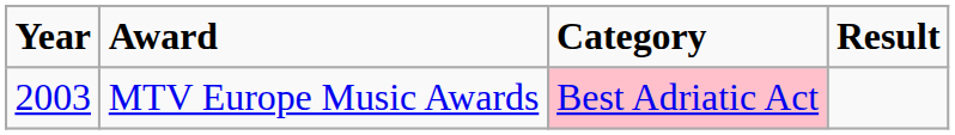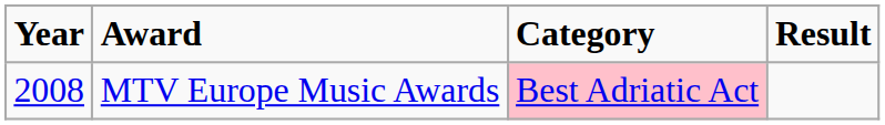 <table class="sortable wikitable" style="font-size:97%;">
 <tr>
 <td><strong>Year</strong></td>
 <td><strong>Award</strong></td>
 <td><strong>Category</strong></td>
 <td><strong>Result</strong></td>
 </tr>
 <tr>
-<td><a href='#'>2003</a></td>
+<td><a href='#'>2008</a></td>
 <td><a href='#'>MTV Europe Music Awards</a></td>
 <td style="background: pink;"><a href='#'>Best Adriatic Act</a></td>
 <td></td>
 </tr>
 </table>
